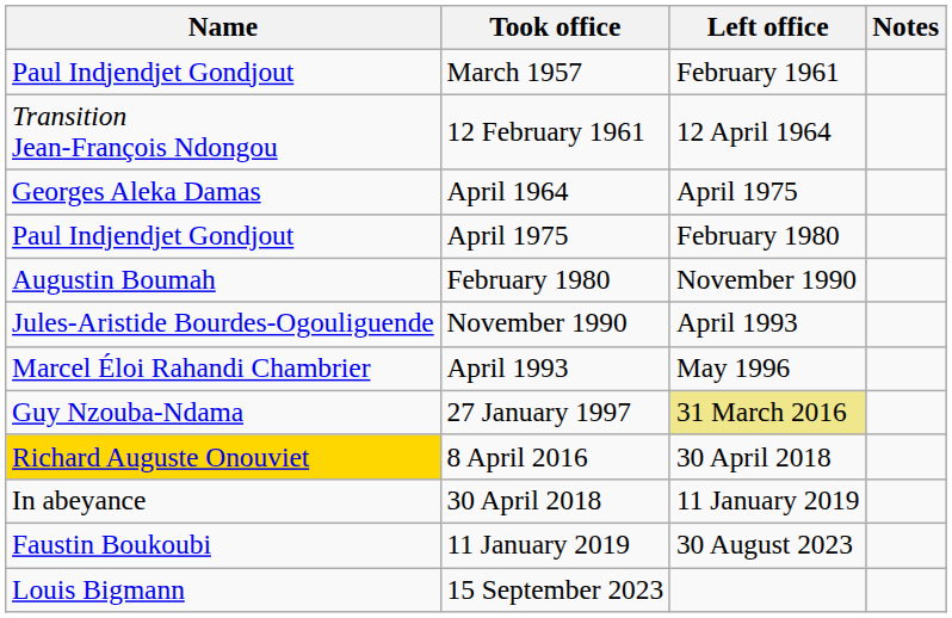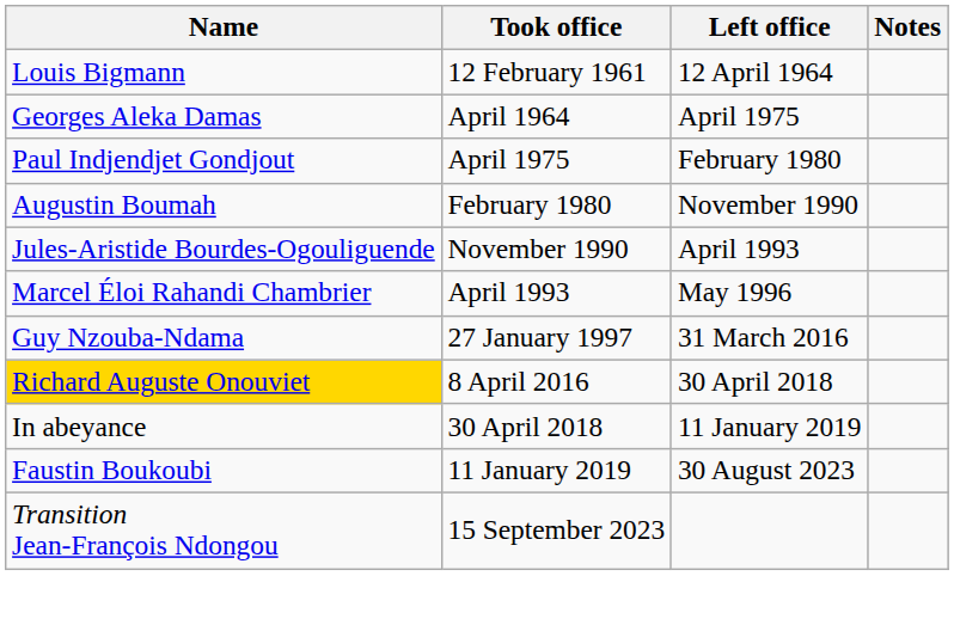 <table class="wikitable">
 <tr>
 <th>Name</th>
 <th>Took office</th>
 <th>Left office</th>
 <th>Notes</th>
 </tr>
 <tr>
-<td><a href='#'>Paul Indjendjet Gondjout</a></td>
-<td>March 1957</td>
-<td>February 1961</td>
-<td></td>
-</tr>
-<tr>
-<td><em>Transition</em><br><a href='#'>Jean-François Ndongou</a></td>
+<td><a href='#'>Louis Bigmann</a></td>
 <td>12 February 1961</td>
 <td>12 April 1964</td>
 <td></td>
 </tr>
 <tr>
 <td><a href='#'>Georges Aleka Damas</a></td>
 <td>April 1964</td>
 <td>April 1975</td>
 <td></td>
 </tr>
 <tr>
 <td><a href='#'>Paul Indjendjet Gondjout</a></td>
 <td>April 1975</td>
 <td>February 1980</td>
 <td></td>
 </tr>
 <tr>
 <td><a href='#'>Augustin Boumah</a></td>
 <td>February 1980</td>
 <td>November 1990</td>
 <td></td>
 </tr>
 <tr>
 <td><a href='#'>Jules-Aristide Bourdes-Ogouliguende</a></td>
 <td>November 1990</td>
 <td>April 1993</td>
 <td></td>
 </tr>
 <tr>
 <td><a href='#'>Marcel Éloi Rahandi Chambrier</a></td>
 <td>April 1993</td>
 <td>May 1996</td>
 <td></td>
 </tr>
 <tr>
 <td><a href='#'>Guy Nzouba-Ndama</a></td>
 <td>27 January 1997</td>
-<td style="background: khaki;">31 March 2016</td>
+<td>31 March 2016</td>
 <td></td>
 </tr>
 <tr>
 <td style="background: gold;"><a href='#'>Richard Auguste Onouviet</a></td>
 <td>8 April 2016</td>
 <td>30 April 2018</td>
 <td></td>
 </tr>
 <tr>
 <td>In abeyance</td>
 <td>30 April 2018</td>
 <td>11 January 2019</td>
 <td></td>
 </tr>
 <tr>
 <td><a href='#'>Faustin Boukoubi</a></td>
 <td>11 January 2019</td>
 <td>30 August 2023</td>
 <td></td>
 </tr>
 <tr>
-<td><a href='#'>Louis Bigmann</a></td>
+<td><em>Transition</em><br><a href='#'>Jean-François Ndongou</a></td>
 <td>15 September 2023</td>
 <td></td>
 <td></td>
 </tr>
 </table>
